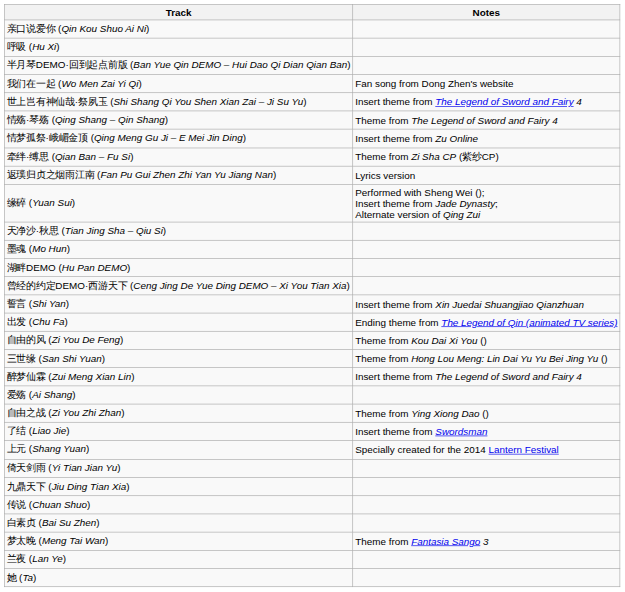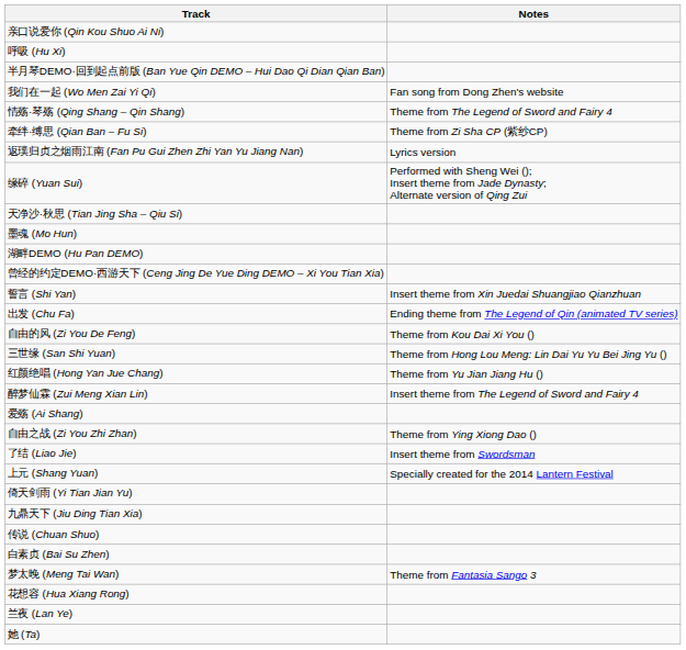 <table class="wikitable" style="font-size: 95%;">
 <tr>
 <th>Track</th>
 <th>Notes</th>
 </tr>
 <tr>
 <td>亲口说爱你 (<em>Qin Kou Shuo Ai Ni</em>)</td>
 <td></td>
 </tr>
 <tr>
 <td>呼吸 (<em>Hu Xi</em>)</td>
 <td></td>
 </tr>
 <tr>
 <td>半月琴DEMO·回到起点前版 (<em>Ban Yue Qin DEMO – Hui Dao Qi Dian Qian Ban</em>)</td>
 <td></td>
 </tr>
 <tr>
 <td>我们在一起 (<em>Wo Men Zai Yi Qi</em>)</td>
 <td>Fan song from Dong Zhen's website</td>
 </tr>
 <tr>
-<td>世上岂有神仙哉·祭夙玉 (<em>Shi Shang Qi You Shen Xian Zai – Ji Su Yu</em>)</td>
-<td>Insert theme from <em><a href='#'>The Legend of Sword and Fairy</a> 4</em></td>
-</tr>
-<tr>
 <td>情殇·琴殇 (<em>Qing Shang – Qin Shang</em>)</td>
 <td>Theme from <em>The Legend of Sword and Fairy 4</em></td>
-</tr>
-<tr>
-<td>情梦孤祭·峨嵋金顶 (<em>Qing Meng Gu Ji – E Mei Jin Ding</em>)</td>
-<td>Insert theme from <em>Zu Online</em></td>
 </tr>
 <tr>
 <td>牵绊·缚思 (<em>Qian Ban – Fu Si</em>)</td>
 <td>Theme from <em>Zi Sha CP</em> (紫纱CP)</td>
 </tr>
 <tr>
 <td>返璞归贞之烟雨江南 (<em>Fan Pu Gui Zhen Zhi Yan Yu Jiang Nan</em>)</td>
 <td>Lyrics version</td>
 </tr>
 <tr>
 <td>缘碎 (<em>Yuan Sui</em>)</td>
 <td>Performed with Sheng Wei ();<br>Insert theme from <em>Jade Dynasty</em>;<br>Alternate version of <em>Qing Zui</em></td>
 </tr>
 <tr>
 <td>天净沙·秋思 (<em>Tian Jing Sha – Qiu Si</em>)</td>
 <td></td>
 </tr>
 <tr>
 <td>墨魂 (<em>Mo Hun</em>)</td>
 <td></td>
 </tr>
 <tr>
 <td>湖畔DEMO (<em>Hu Pan DEMO</em>)</td>
 <td></td>
 </tr>
 <tr>
 <td>曾经的约定DEMO·西游天下 (<em>Ceng Jing De Yue Ding DEMO – Xi You Tian Xia</em>)</td>
 <td></td>
 </tr>
 <tr>
 <td>誓言 (<em>Shi Yan</em>)</td>
 <td>Insert theme from <em>Xin Juedai Shuangjiao Qianzhuan</em></td>
 </tr>
 <tr>
 <td>出发 (<em>Chu Fa</em>)</td>
 <td>Ending theme from <em><a href='#'>The Legend of Qin (animated TV series)</a></em></td>
 </tr>
 <tr>
 <td>自由的风 (<em>Zi You De Feng</em>)</td>
 <td>Theme from <em>Kou Dai Xi You</em> ()</td>
 </tr>
 <tr>
 <td>三世缘 (<em>San Shi Yuan</em>)</td>
 <td>Theme from <em>Hong Lou Meng: Lin Dai Yu Yu Bei Jing Yu</em> ()</td>
 </tr>
 <tr>
+<td>红颜绝唱 (<em>Hong Yan Jue Chang</em>)</td>
+<td>Theme from <em>Yu Jian Jiang Hu</em> ()</td>
+</tr>
+<tr>
 <td>醉梦仙霖 (<em>Zui Meng Xian Lin</em>)</td>
 <td>Insert theme from <em>The Legend of Sword and Fairy 4</em></td>
 </tr>
 <tr>
 <td>爱殇 (<em>Ai Shang</em>)</td>
 <td></td>
 </tr>
 <tr>
 <td>自由之战 (<em>Zi You Zhi Zhan</em>)</td>
 <td>Theme from <em>Ying Xiong Dao</em> ()</td>
 </tr>
 <tr>
 <td>了结 (<em>Liao Jie</em>)</td>
 <td>Insert theme from <em><a href='#'>Swordsman</a></em></td>
 </tr>
 <tr>
 <td>上元 (<em>Shang Yuan</em>)</td>
 <td>Specially created for the 2014 <a href='#'>Lantern Festival</a></td>
 </tr>
 <tr>
 <td>倚天剑雨 (<em>Yi Tian Jian Yu</em>)</td>
 <td></td>
 </tr>
 <tr>
 <td>九鼎天下 (<em>Jiu Ding Tian Xia</em>)</td>
 <td></td>
 </tr>
 <tr>
 <td>传说 (<em>Chuan Shuo</em>)</td>
 <td></td>
 </tr>
 <tr>
 <td>白素贞 (<em>Bai Su Zhen</em>)</td>
 <td></td>
 </tr>
 <tr>
 <td>梦太晚 (<em>Meng Tai Wan</em>)</td>
 <td>Theme from <em><a href='#'>Fantasia Sango</a> 3</em></td>
 </tr>
 <tr>
+<td>花想容 (<em>Hua Xiang Rong</em>)</td>
+<td></td>
+</tr>
+<tr>
 <td>兰夜 (<em>Lan Ye</em>)</td>
 <td></td>
 </tr>
 <tr>
 <td>她 (<em>Ta</em>)</td>
 <td></td>
 </tr>
 </table>
